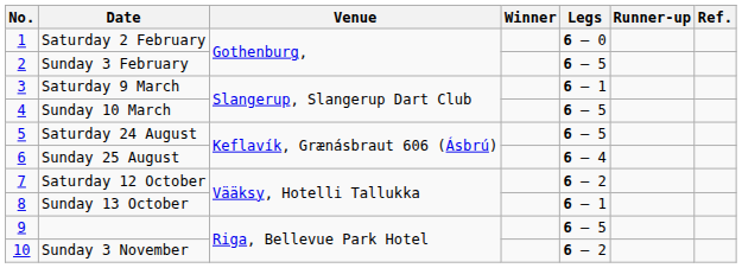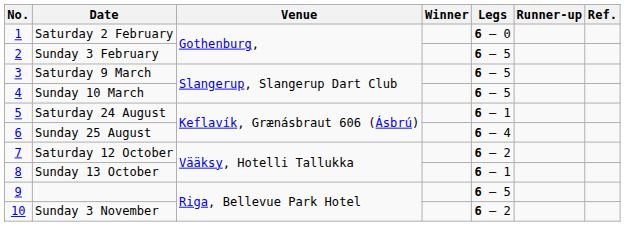 <table class="wikitable">
 <tr>
 <th>No.</th>
 <th>Date</th>
 <th>Venue</th>
 <th>Winner</th>
 <th>Legs</th>
 <th>Runner-up</th>
 <th>Ref.</th>
 </tr>
 <tr>
 <td align=center><a href='#'>1</a></td>
 <td>Saturday 2 February</td>
 <td rowspan=2> <a href='#'>Gothenburg</a>, </td>
 <td align="right"></td>
 <td align="center"><strong>6</strong> – 0</td>
 <td></td>
 <td align="center"></td>
 </tr>
 <tr>
 <td align=center><a href='#'>2</a></td>
 <td>Sunday 3 February</td>
 <td align="right"></td>
 <td align="center"><strong>6</strong> – 5</td>
 <td></td>
 <td align="center"></td>
 </tr>
 <tr>
 <td align=center><a href='#'>3</a></td>
 <td>Saturday 9 March</td>
 <td rowspan=2> <a href='#'>Slangerup</a>, Slangerup Dart Club</td>
 <td align="right"></td>
-<td align="center"><strong>6</strong> – 1</td>
+<td align="center"><strong>6</strong> – 5</td>
 <td></td>
 <td align="center"></td>
 </tr>
 <tr>
 <td align=center><a href='#'>4</a></td>
 <td>Sunday 10 March</td>
 <td align="right"></td>
 <td align="center"><strong>6</strong> – 5</td>
 <td></td>
 <td align="center"></td>
 </tr>
 <tr>
 <td align=center><a href='#'>5</a></td>
 <td>Saturday 24 August</td>
 <td rowspan=2> <a href='#'>Keflavík</a>, Grænásbraut 606 (<a href='#'>Ásbrú</a>)</td>
 <td align="right"></td>
-<td align="center"><strong>6</strong> – 5</td>
+<td align="center"><strong>6</strong> – 1</td>
 <td></td>
 <td align="center"></td>
 </tr>
 <tr>
 <td align=center><a href='#'>6</a></td>
 <td>Sunday 25 August</td>
 <td align="right"></td>
 <td align="center"><strong>6</strong> – 4</td>
 <td></td>
 <td align="center"></td>
 </tr>
 <tr>
 <td align=center><a href='#'>7</a></td>
 <td>Saturday 12 October</td>
 <td rowspan=2> <a href='#'>Vääksy</a>, Hotelli Tallukka</td>
 <td align="right"></td>
 <td align="center"><strong>6</strong> – 2</td>
 <td></td>
 <td align="center"></td>
 </tr>
 <tr>
 <td align=center><a href='#'>8</a></td>
 <td>Sunday 13 October</td>
 <td align="right"></td>
 <td align="center"><strong>6</strong> – 1</td>
 <td></td>
 <td align="center"></td>
 </tr>
 <tr>
 <td align=center><a href='#'>9</a></td>
 <td></td>
 <td rowspan=2> <a href='#'>Riga</a>, Bellevue Park Hotel</td>
 <td align="right"></td>
 <td align="center"><strong>6</strong> – 5</td>
 <td></td>
 <td align="center"></td>
 </tr>
 <tr>
 <td align=center><a href='#'>10</a></td>
 <td>Sunday 3 November</td>
 <td align="right"></td>
 <td align="center"><strong>6</strong> – 2</td>
 <td></td>
 <td align="center"></td>
 </tr>
 </table>
